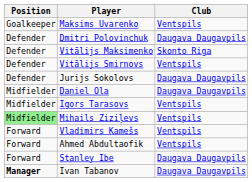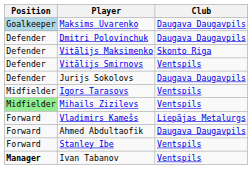 <table class="wikitable">
 <tr>
 <th>Position</th>
 <th>Player</th>
 <th>Club</th>
 </tr>
 <tr>
-<td>Goalkeeper</td>
+<td style="background: lightblue;">Goalkeeper</td>
 <td> <a href='#'>Maksims Uvarenko</a></td>
-<td><a href='#'>Ventspils</a></td>
+<td><a href='#'>Daugava Daugavpils</a></td>
 </tr>
 <tr>
 <td>Defender</td>
 <td> <a href='#'>Dmitri Polovinchuk</a></td>
 <td><a href='#'>Daugava Daugavpils</a></td>
 </tr>
 <tr>
 <td>Defender</td>
 <td> <a href='#'>Vitālijs Maksimenko</a></td>
 <td><a href='#'>Skonto Riga</a></td>
 </tr>
 <tr>
 <td>Defender</td>
 <td> <a href='#'>Vitālijs Smirnovs</a></td>
 <td><a href='#'>Ventspils</a></td>
 </tr>
 <tr>
 <td>Defender</td>
 <td> Jurijs Sokolovs</td>
 <td><a href='#'>Daugava Daugavpils</a></td>
 </tr>
 <tr>
 <td>Midfielder</td>
-<td> <a href='#'>Daniel Ola</a></td>
-<td><a href='#'>Daugava Daugavpils</a></td>
-</tr>
-<tr>
-<td>Midfielder</td>
 <td> <a href='#'>Igors Tarasovs</a></td>
 <td><a href='#'>Ventspils</a></td>
 </tr>
 <tr>
 <td style="background: lightgreen;">Midfielder</td>
 <td> <a href='#'>Mihails Ziziļevs</a></td>
 <td><a href='#'>Ventspils</a></td>
 </tr>
 <tr>
 <td>Forward</td>
 <td> <a href='#'>Vladimirs Kamešs</a></td>
-<td><a href='#'>Ventspils</a></td>
+<td><a href='#'>Liepājas Metalurgs</a></td>
 </tr>
 <tr>
 <td>Forward</td>
 <td> Ahmed Abdultaofik</td>
-<td><a href='#'>Ventspils</a></td>
+<td><a href='#'>Daugava Daugavpils</a></td>
 </tr>
 <tr>
 <td>Forward</td>
 <td> <a href='#'>Stanley Ibe</a></td>
-<td><a href='#'>Daugava Daugavpils</a></td>
+<td><a href='#'>Ventspils</a></td>
 </tr>
 <tr>
 <td><strong>Manager</strong></td>
 <td> Ivan Tabanov</td>
-<td><a href='#'>Daugava Daugavpils</a></td>
+<td><a href='#'>Ventspils</a></td>
 </tr>
 </table>
